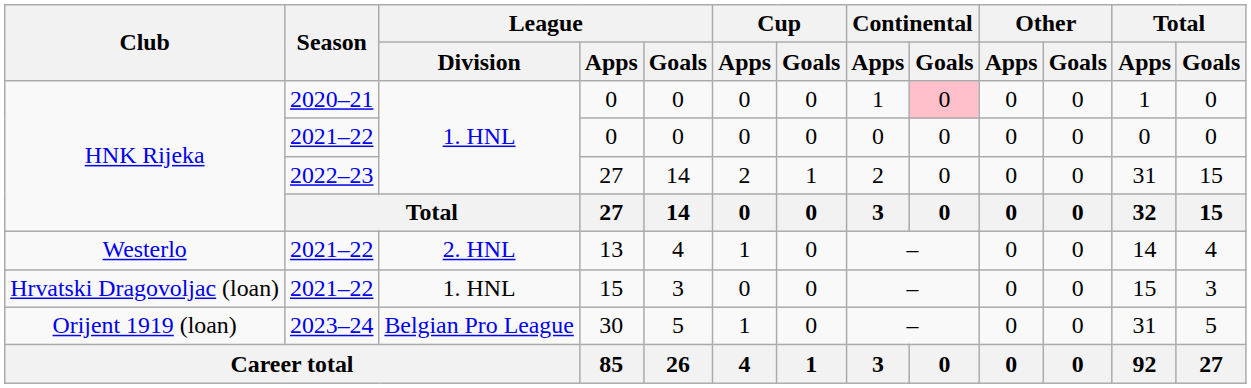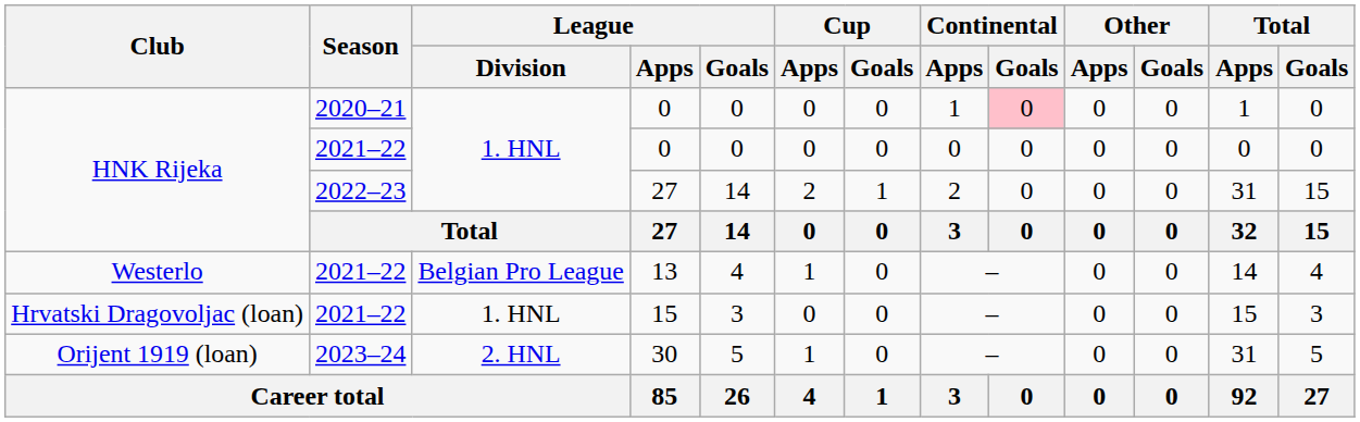 <table class="wikitable" style="text-align:center">
 <tr>
 <th rowspan="2">Club</th>
 <th rowspan="2">Season</th>
 <th colspan="3">League</th>
 <th colspan="2">Cup</th>
 <th colspan="2">Continental</th>
 <th colspan="2">Other</th>
 <th colspan="2">Total</th>
 </tr>
 <tr>
 <th>Division</th>
 <th>Apps</th>
 <th>Goals</th>
 <th>Apps</th>
 <th>Goals</th>
 <th>Apps</th>
 <th>Goals</th>
 <th>Apps</th>
 <th>Goals</th>
 <th>Apps</th>
 <th>Goals</th>
 </tr>
 <tr>
 <td rowspan="4"><a href='#'>HNK Rijeka</a></td>
 <td><a href='#'>2020–21</a></td>
 <td rowspan="3"><a href='#'>1. HNL</a></td>
 <td>0</td>
 <td>0</td>
 <td>0</td>
 <td>0</td>
 <td>1</td>
 <td style="background: pink;">0</td>
 <td>0</td>
 <td>0</td>
 <td>1</td>
 <td>0</td>
 </tr>
 <tr>
 <td><a href='#'>2021–22</a></td>
 <td>0</td>
 <td>0</td>
 <td>0</td>
 <td>0</td>
 <td>0</td>
 <td>0</td>
 <td>0</td>
 <td>0</td>
 <td>0</td>
 <td>0</td>
 </tr>
 <tr>
 <td><a href='#'>2022–23</a></td>
 <td>27</td>
 <td>14</td>
 <td>2</td>
 <td>1</td>
 <td>2</td>
 <td>0</td>
 <td>0</td>
 <td>0</td>
 <td>31</td>
 <td>15</td>
 </tr>
 <tr>
 <th colspan="2">Total</th>
 <th>27</th>
 <th>14</th>
 <th>0</th>
 <th>0</th>
 <th>3</th>
 <th>0</th>
 <th>0</th>
 <th>0</th>
 <th>32</th>
 <th>15</th>
 </tr>
 <tr>
 <td><a href='#'>Westerlo</a></td>
 <td><a href='#'>2021–22</a></td>
-<td><a href='#'>2. HNL</a></td>
+<td><a href='#'>Belgian Pro League</a></td>
 <td>13</td>
 <td>4</td>
 <td>1</td>
 <td>0</td>
 <td colspan="2">–</td>
 <td>0</td>
 <td>0</td>
 <td>14</td>
 <td>4</td>
 </tr>
 <tr>
 <td><a href='#'>Hrvatski Dragovoljac</a> (loan)</td>
 <td><a href='#'>2021–22</a></td>
 <td>1. HNL</td>
 <td>15</td>
 <td>3</td>
 <td>0</td>
 <td>0</td>
 <td colspan="2">–</td>
 <td>0</td>
 <td>0</td>
 <td>15</td>
 <td>3</td>
 </tr>
 <tr>
 <td><a href='#'>Orijent 1919</a> (loan)</td>
 <td><a href='#'>2023–24</a></td>
-<td><a href='#'>Belgian Pro League</a></td>
+<td><a href='#'>2. HNL</a></td>
 <td>30</td>
 <td>5</td>
 <td>1</td>
 <td>0</td>
 <td colspan="2">–</td>
 <td>0</td>
 <td>0</td>
 <td>31</td>
 <td>5</td>
 </tr>
 <tr>
 <th colspan="3">Career total</th>
 <th>85</th>
 <th>26</th>
 <th>4</th>
 <th>1</th>
 <th>3</th>
 <th>0</th>
 <th>0</th>
 <th>0</th>
 <th>92</th>
 <th>27</th>
 </tr>
 </table>
